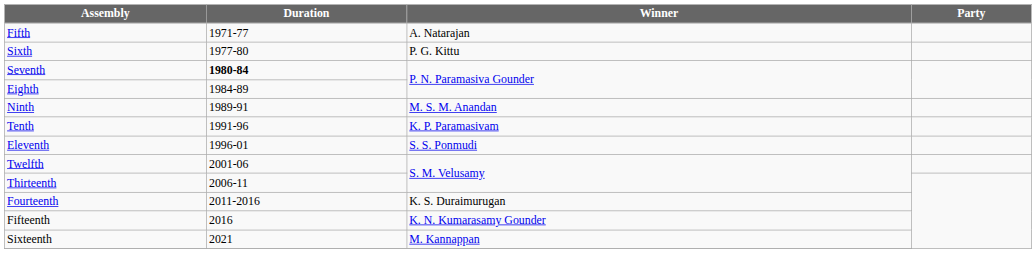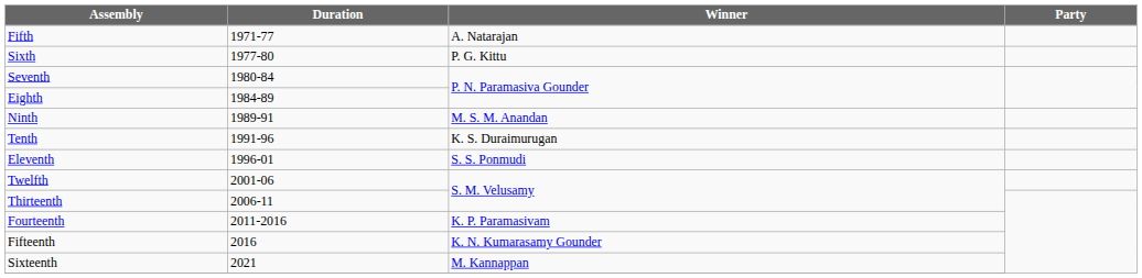 <table class="wikitable" width="70%">
 <tr>
 <th style="background-color:#666666; color:white">Assembly</th>
 <th style="background-color:#666666; color:white">Duration</th>
 <th style="background-color:#666666; color:white">Winner</th>
 <th style="background-color:#666666; color:white" colspan="2">Party</th>
 </tr>
 <tr>
 <td><a href='#'>Fifth</a></td>
 <td>1971-77</td>
 <td>A. Natarajan</td>
 <td></td>
 </tr>
 <tr>
 <td><a href='#'>Sixth</a></td>
 <td>1977-80</td>
 <td>P. G. Kittu</td>
 <td></td>
 </tr>
 <tr>
 <td><a href='#'>Seventh</a></td>
-<td><strong>1980-84</strong></td>
+<td>1980-84</td>
 <td rowspan="2"><a href='#'>P. N. Paramasiva Gounder</a></td>
 </tr>
 <tr>
 <td><a href='#'>Eighth</a></td>
 <td>1984-89</td>
 </tr>
 <tr>
 <td><a href='#'>Ninth</a></td>
 <td>1989-91</td>
 <td><a href='#'>M. S. M. Anandan</a></td>
 <td></td>
 </tr>
 <tr>
 <td><a href='#'>Tenth</a></td>
 <td>1991-96</td>
-<td><a href='#'>K. P. Paramasivam</a></td>
+<td>K. S. Duraimurugan</td>
 <td></td>
 </tr>
 <tr>
 <td><a href='#'>Eleventh</a></td>
 <td>1996-01</td>
 <td><a href='#'>S. S. Ponmudi</a></td>
 <td></td>
 </tr>
 <tr>
 <td><a href='#'>Twelfth</a></td>
 <td>2001-06</td>
 <td rowspan="2"><a href='#'>S. M. Velusamy</a></td>
 <td></td>
 </tr>
 <tr>
 <td><a href='#'>Thirteenth</a></td>
 <td>2006-11</td>
 </tr>
 <tr>
 <td><a href='#'>Fourteenth</a></td>
 <td>2011-2016</td>
-<td>K. S. Duraimurugan</td>
+<td><a href='#'>K. P. Paramasivam</a></td>
 </tr>
 <tr>
 <td>Fifteenth</td>
 <td>2016</td>
 <td><a href='#'>K. N. Kumarasamy Gounder</a></td>
 </tr>
 <tr>
 <td>Sixteenth</td>
 <td>2021</td>
 <td><a href='#'>M. Kannappan</a></td>
 </tr>
 <tr>
 </tr>
 </table>
